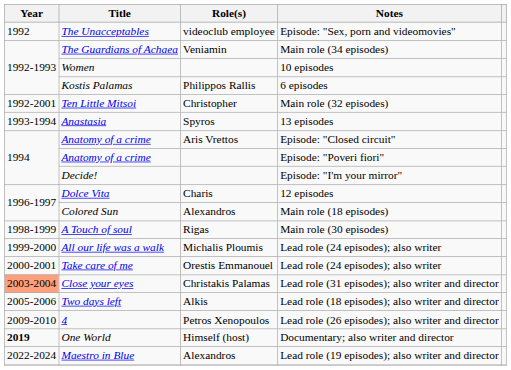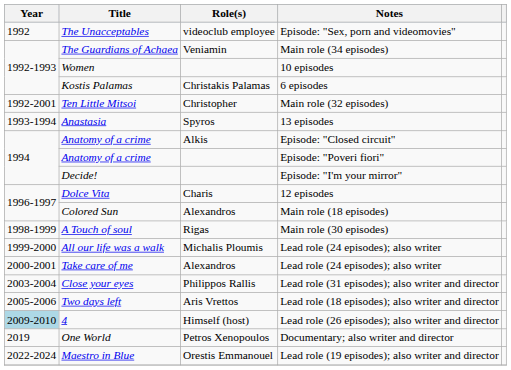 <table class="wikitable">
 <tr style="background:#b0c4de; text-align:center;">
 <th>Year</th>
 <th>Title</th>
 <th>Role(s)</th>
 <th class="unsortable">Notes</th>
 <th class="unsortable"></th>
 </tr>
 <tr>
 <td>1992</td>
 <td><em><a href='#'>The Unacceptables</a></em></td>
 <td>videoclub employee</td>
 <td>Episode: "Sex, porn and videomovies"</td>
 <td></td>
 </tr>
 <tr>
 <td rowspan="3">1992-1993</td>
 <td><em><a href='#'>The Guardians of Achaea</a></em></td>
 <td>Veniamin</td>
 <td>Main role (34 episodes)</td>
 <td></td>
 </tr>
 <tr>
 <td><em>Women</em></td>
 <td></td>
 <td>10 episodes</td>
 <td></td>
 </tr>
 <tr>
 <td><em>Kostis Palamas</em></td>
-<td>Philippos Rallis</td>
+<td>Christakis Palamas</td>
 <td>6 episodes</td>
 <td></td>
 </tr>
 <tr>
 <td>1992-2001</td>
 <td><em><a href='#'>Ten Little Mitsoi</a></em></td>
 <td>Christopher</td>
 <td>Main role (32 episodes)</td>
 <td></td>
 </tr>
 <tr>
 <td>1993-1994</td>
 <td><em><a href='#'>Anastasia</a></em></td>
 <td>Spyros</td>
 <td>13 episodes</td>
 <td></td>
 </tr>
 <tr>
 <td rowspan="3">1994</td>
 <td><em><a href='#'>Anatomy of a crime</a></em></td>
-<td>Aris Vrettos</td>
+<td>Alkis</td>
 <td>Episode: "Closed circuit"</td>
 <td></td>
 </tr>
 <tr>
 <td><em><a href='#'>Anatomy of a crime</a></em></td>
 <td></td>
 <td>Episode: "Poveri fiori"</td>
 <td></td>
 </tr>
 <tr>
 <td><em>Decide!</em></td>
 <td></td>
 <td>Episode: "I'm your mirror"</td>
 <td></td>
 </tr>
 <tr>
 <td rowspan="2">1996-1997</td>
 <td><em><a href='#'>Dolce Vita</a></em></td>
 <td>Charis</td>
 <td>12 episodes</td>
 <td></td>
 </tr>
 <tr>
 <td><em>Colored Sun</em></td>
 <td>Alexandros</td>
 <td>Main role (18 episodes)</td>
 <td></td>
 </tr>
 <tr>
 <td>1998-1999</td>
 <td><em><a href='#'>A Touch of soul</a></em></td>
 <td>Rigas</td>
 <td>Main role (30 episodes)</td>
 <td></td>
 </tr>
 <tr>
 <td>1999-2000</td>
 <td><em><a href='#'>All our life was a walk</a></em></td>
 <td>Michalis Ploumis</td>
 <td>Lead role (24 episodes); also writer</td>
 <td></td>
 </tr>
 <tr>
 <td>2000-2001</td>
 <td><em><a href='#'>Take care of me</a></em></td>
-<td>Orestis Emmanouel</td>
+<td>Alexandros</td>
 <td>Lead role (24 episodes); also writer</td>
 <td></td>
 </tr>
 <tr>
-<td style="background: lightsalmon;">2003-2004</td>
+<td>2003-2004</td>
 <td><em><a href='#'>Close your eyes</a></em></td>
-<td>Christakis Palamas</td>
+<td>Philippos Rallis</td>
 <td>Lead role (31 episodes); also writer and director</td>
 <td></td>
 </tr>
 <tr>
 <td>2005-2006</td>
 <td><em><a href='#'>Two days left</a></em></td>
-<td>Alkis</td>
+<td>Aris Vrettos</td>
 <td>Lead role (18 episodes); also writer and director</td>
 <td></td>
 </tr>
 <tr>
-<td>2009-2010</td>
+<td style="background: lightblue;">2009-2010</td>
 <td><em><a href='#'>4</a></em></td>
-<td>Petros Xenopoulos</td>
+<td>Himself (host)</td>
 <td>Lead role (26 episodes); also writer and director</td>
 <td></td>
 </tr>
 <tr>
-<td><strong>2019</strong></td>
+<td>2019</td>
 <td><em>One World</em></td>
-<td>Himself (host)</td>
+<td>Petros Xenopoulos</td>
 <td>Documentary; also writer and director</td>
 <td></td>
 </tr>
 <tr>
 <td>2022-2024</td>
 <td><em><a href='#'>Maestro in Blue</a></em></td>
-<td>Alexandros</td>
+<td>Orestis Emmanouel</td>
 <td>Lead role (19 episodes); also writer and director</td>
 <td></td>
 </tr>
 <tr>
 </tr>
 </table>
